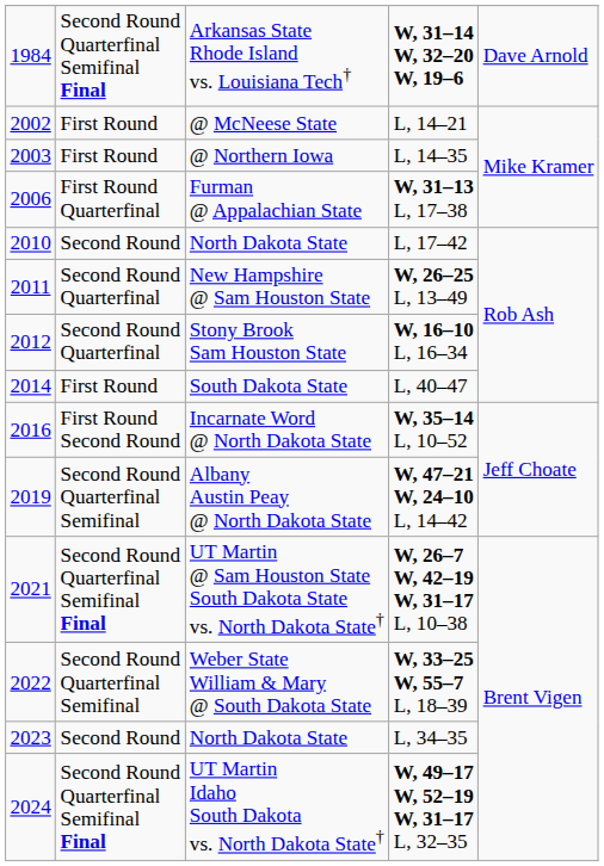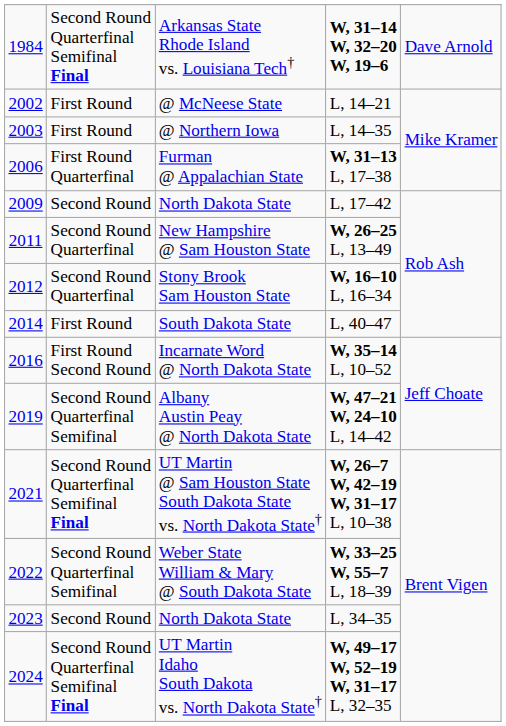 <table class="wikitable">
 <tr>
 </tr>
 <tr>
 <td align=center><a href='#'>1984</a></td>
 <td>Second Round<br>Quarterfinal<br>Semifinal<br><strong><a href='#'>Final</a></strong></td>
 <td><a href='#'>Arkansas State</a><br><a href='#'>Rhode Island</a><br>vs. <a href='#'>Louisiana Tech</a><sup>†</sup></td>
 <td><strong>W, 31–14</strong><br><strong>W, 32–20</strong><br><strong>W, 19–6</strong></td>
 <td><a href='#'>Dave Arnold</a></td>
 </tr>
 <tr>
 <td align=center><a href='#'>2002</a></td>
 <td>First Round</td>
 <td>@ <a href='#'>McNeese State</a></td>
 <td>L, 14–21</td>
 <td rowspan="3"><a href='#'>Mike Kramer</a></td>
 </tr>
 <tr>
 <td align=center><a href='#'>2003</a></td>
 <td>First Round</td>
 <td>@ <a href='#'>Northern Iowa</a></td>
 <td>L, 14–35</td>
 </tr>
 <tr>
 <td align=center><a href='#'>2006</a></td>
 <td>First Round<br>Quarterfinal</td>
 <td><a href='#'>Furman</a><br>@ <a href='#'>Appalachian State</a></td>
 <td><strong>W, 31–13</strong><br>L, 17–38</td>
 </tr>
 <tr>
-<td align=center><a href='#'>2010</a></td>
+<td align=center><a href='#'>2009</a></td>
 <td>Second Round</td>
 <td><a href='#'>North Dakota State</a></td>
 <td>L, 17–42</td>
 <td rowspan="4"><a href='#'>Rob Ash</a></td>
 </tr>
 <tr>
 <td align=center><a href='#'>2011</a></td>
 <td>Second Round<br>Quarterfinal</td>
 <td><a href='#'>New Hampshire</a><br>@ <a href='#'>Sam Houston State</a></td>
 <td><strong>W, 26–25</strong><br>L, 13–49</td>
 </tr>
 <tr>
 <td align=center><a href='#'>2012</a></td>
 <td>Second Round<br>Quarterfinal</td>
 <td><a href='#'>Stony Brook</a><br><a href='#'>Sam Houston State</a></td>
 <td><strong>W, 16–10</strong><br>L, 16–34</td>
 </tr>
 <tr>
 <td align=center><a href='#'>2014</a></td>
 <td>First Round</td>
 <td><a href='#'>South Dakota State</a></td>
 <td>L, 40–47</td>
 </tr>
 <tr>
 <td align=center><a href='#'>2016</a></td>
 <td>First Round<br>Second Round</td>
 <td><a href='#'>Incarnate Word</a><br>@ <a href='#'>North Dakota State</a></td>
 <td><strong>W, 35–14</strong><br>L, 10–52</td>
 <td rowspan="2"><a href='#'>Jeff Choate</a></td>
 </tr>
 <tr>
 <td align=center><a href='#'>2019</a></td>
 <td>Second Round<br>Quarterfinal<br>Semifinal</td>
 <td><a href='#'>Albany</a><br><a href='#'>Austin Peay</a><br>@ <a href='#'>North Dakota State</a></td>
 <td><strong>W, 47–21</strong><br><strong>W, 24–10</strong><br>L, 14–42</td>
 </tr>
 <tr>
 <td align=center><a href='#'>2021</a></td>
 <td>Second Round<br>Quarterfinal<br>Semifinal<br><strong><a href='#'>Final</a></strong></td>
 <td><a href='#'>UT Martin</a><br>@ <a href='#'>Sam Houston State</a><br><a href='#'>South Dakota State</a><br>vs. <a href='#'>North Dakota State</a><sup>†</sup></td>
 <td><strong>W, 26–7</strong><br><strong>W, 42–19</strong><br><strong>W, 31–17</strong><br>L, 10–38</td>
 <td rowspan="9"><a href='#'>Brent Vigen</a></td>
 </tr>
 <tr>
 <td align=center><a href='#'>2022</a></td>
 <td>Second Round<br>Quarterfinal<br>Semifinal</td>
 <td><a href='#'>Weber State</a><br><a href='#'>William & Mary</a><br>@ <a href='#'>South Dakota State</a></td>
 <td><strong>W, 33–25</strong><br><strong>W, 55–7</strong><br>L, 18–39</td>
 </tr>
 <tr>
 <td align=center><a href='#'>2023</a></td>
 <td>Second Round</td>
 <td><a href='#'>North Dakota State</a></td>
 <td>L, 34–35 </td>
 </tr>
 <tr>
 <td align=center><a href='#'>2024</a></td>
 <td>Second Round<br>Quarterfinal<br>Semifinal<br><strong><a href='#'>Final</a></strong></td>
 <td><a href='#'>UT Martin</a><br><a href='#'>Idaho</a><br><a href='#'>South Dakota</a><br>vs. <a href='#'>North Dakota State</a><sup>†</sup></td>
 <td><strong>W, 49–17</strong><br><strong>W, 52–19</strong><br><strong>W, 31–17</strong><br>L, 32–35</td>
 </tr>
 </table>
